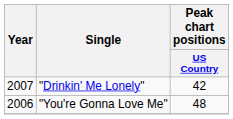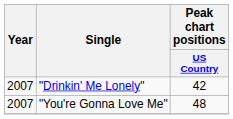 <table class="wikitable" style="text-align:center;">
 <tr>
 <th rowspan="2">Year</th>
 <th rowspan="2">Single</th>
 <th colspan="1">Peak chart positions</th>
 </tr>
 <tr style="font-size:smaller;">
 <th width="45"><a href='#'>US Country</a></th>
 </tr>
 <tr>
 <td>2007</td>
 <td align="left">"<a href='#'>Drinkin' Me Lonely</a>"</td>
 <td>42</td>
 </tr>
 <tr>
-<td>2006</td>
+<td>2007</td>
 <td align="left">"You're Gonna Love Me"</td>
 <td>48</td>
 </tr>
 <tr>
 </tr>
 </table>
